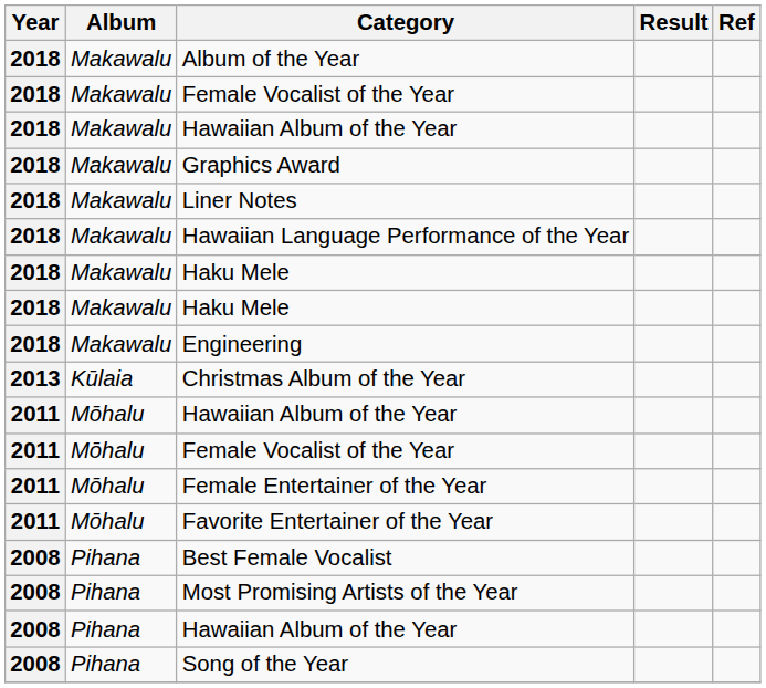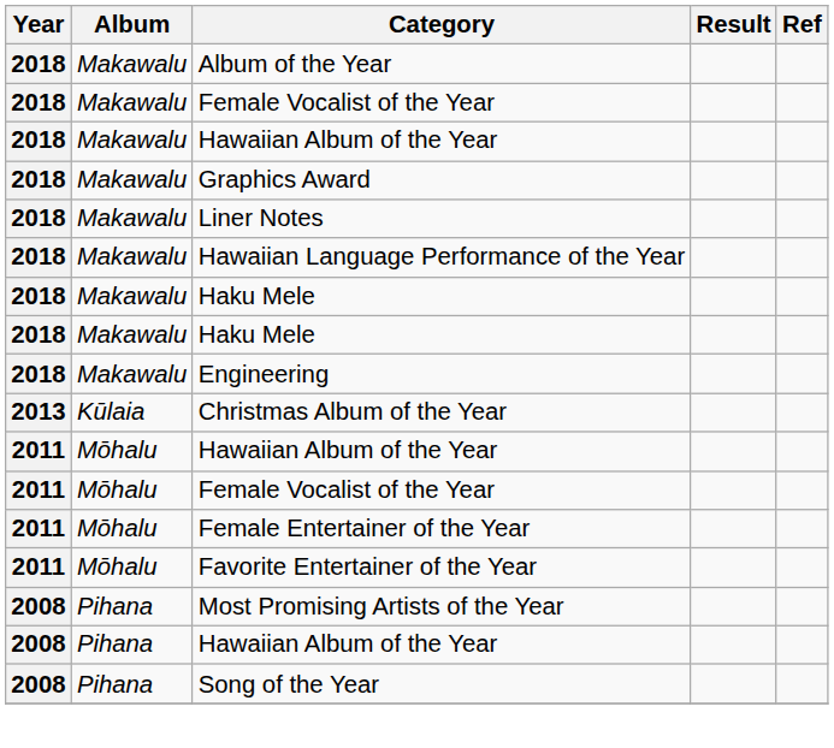 <table class="wikitable sortable">
 <tr>
 <th sortable=yes>Year</th>
 <th sortable=yes>Album</th>
 <th sortable=yes>Category</th>
 <th sortable=yes>Result</th>
 <th class=unsortable>Ref</th>
 </tr>
 <tr>
 <th scope="row">2018</th>
 <td><em>Makawalu</em></td>
 <td>Album of the Year</td>
 <td></td>
 <td></td>
 </tr>
 <tr>
 <th scope="row">2018</th>
 <td><em>Makawalu</em></td>
 <td>Female Vocalist of the Year</td>
 <td></td>
 <td></td>
 </tr>
 <tr>
 <th scope="row">2018</th>
 <td><em>Makawalu</em></td>
 <td>Hawaiian Album of the Year</td>
 <td></td>
 <td></td>
 </tr>
 <tr>
 <th scope="row">2018</th>
 <td><em>Makawalu</em></td>
 <td>Graphics Award</td>
 <td></td>
 <td></td>
 </tr>
 <tr>
 <th scope="row">2018</th>
 <td><em>Makawalu</em></td>
 <td>Liner Notes</td>
 <td></td>
 <td></td>
 </tr>
 <tr>
 <th scope="row">2018</th>
 <td><em>Makawalu</em></td>
 <td>Hawaiian Language Performance of the Year</td>
 <td></td>
 <td></td>
 </tr>
 <tr>
 <th scope="row">2018</th>
 <td><em>Makawalu</em></td>
 <td>Haku Mele</td>
 <td></td>
 <td></td>
 </tr>
 <tr>
 <th scope="row">2018</th>
 <td><em>Makawalu</em></td>
 <td>Haku Mele</td>
 <td></td>
 <td></td>
 </tr>
 <tr>
 <th scope="row">2018</th>
 <td><em>Makawalu</em></td>
 <td>Engineering</td>
 <td></td>
 <td></td>
 </tr>
 <tr>
 <th scope="row">2013</th>
 <td><em>Kūlaia</em></td>
 <td>Christmas Album of the Year</td>
 <td></td>
 <td></td>
 </tr>
 <tr>
 <th scope="row">2011</th>
 <td><em>Mōhalu</em></td>
 <td>Hawaiian Album of the Year</td>
 <td></td>
 <td></td>
 </tr>
 <tr>
 <th scope="row">2011</th>
 <td><em>Mōhalu</em></td>
 <td>Female Vocalist of the Year</td>
 <td></td>
 <td></td>
 </tr>
 <tr>
 <th scope="row">2011</th>
 <td><em>Mōhalu</em></td>
 <td>Female Entertainer of the Year</td>
 <td></td>
 <td></td>
 </tr>
 <tr>
 <th scope="row">2011</th>
 <td><em>Mōhalu</em></td>
 <td>Favorite Entertainer of the Year</td>
 <td></td>
 <td></td>
 </tr>
 <tr>
 <th scope="row">2008</th>
 <td><em>Pihana</em></td>
-<td>Best Female Vocalist</td>
-<td></td>
-<td></td>
-</tr>
-<tr>
-<th scope="row">2008</th>
-<td><em>Pihana</em></td>
 <td>Most Promising Artists of the Year</td>
 <td></td>
 <td></td>
 </tr>
 <tr>
 <th scope="row">2008</th>
 <td><em>Pihana</em></td>
 <td>Hawaiian Album of the Year</td>
 <td></td>
 <td></td>
 </tr>
 <tr>
 <th scope="row">2008</th>
 <td><em>Pihana</em></td>
 <td>Song of the Year</td>
 <td></td>
 <td></td>
 </tr>
 <tr>
 </tr>
 </table>
